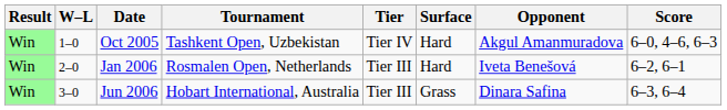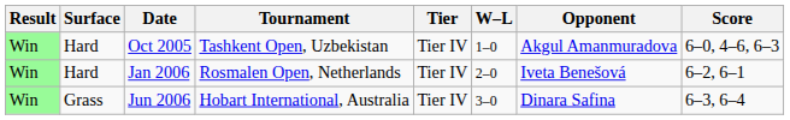 <table class="sortable wikitable">
 <tr>
 <th>Result</th>
-<th class="unsortable">W–L</th>
+<th>Surface</th>
 <th>Date</th>
 <th>Tournament</th>
 <th>Tier</th>
-<th>Surface</th>
+<th class="unsortable">W–L</th>
 <th>Opponent</th>
 <th class="unsortable">Score</th>
 </tr>
 <tr>
 <td bgcolor=#98fb98>Win</td>
-<td><small>1–0</small></td>
+<td>Hard</td>
 <td><a href='#'>Oct 2005</a></td>
 <td><a href='#'>Tashkent Open</a>, Uzbekistan</td>
 <td>Tier IV</td>
-<td>Hard</td>
+<td><small>1–0</small></td>
 <td> <a href='#'>Akgul Amanmuradova</a></td>
 <td>6–0, 4–6, 6–3</td>
 </tr>
 <tr>
 <td bgcolor=#98fb98>Win</td>
-<td><small>2–0</small></td>
+<td>Hard</td>
 <td><a href='#'>Jan 2006</a></td>
 <td><a href='#'>Rosmalen Open</a>, Netherlands</td>
-<td>Tier III</td>
-<td>Hard</td>
+<td>Tier IV</td>
+<td><small>2–0</small></td>
 <td> <a href='#'>Iveta Benešová</a></td>
 <td>6–2, 6–1</td>
 </tr>
 <tr>
 <td bgcolor=#98fb98>Win</td>
-<td><small>3–0</small></td>
+<td>Grass</td>
 <td><a href='#'>Jun 2006</a></td>
 <td><a href='#'>Hobart International</a>, Australia</td>
-<td>Tier III</td>
-<td>Grass</td>
+<td>Tier IV</td>
+<td><small>3–0</small></td>
 <td> <a href='#'>Dinara Safina</a></td>
 <td>6–3, 6–4</td>
 </tr>
 </table>
